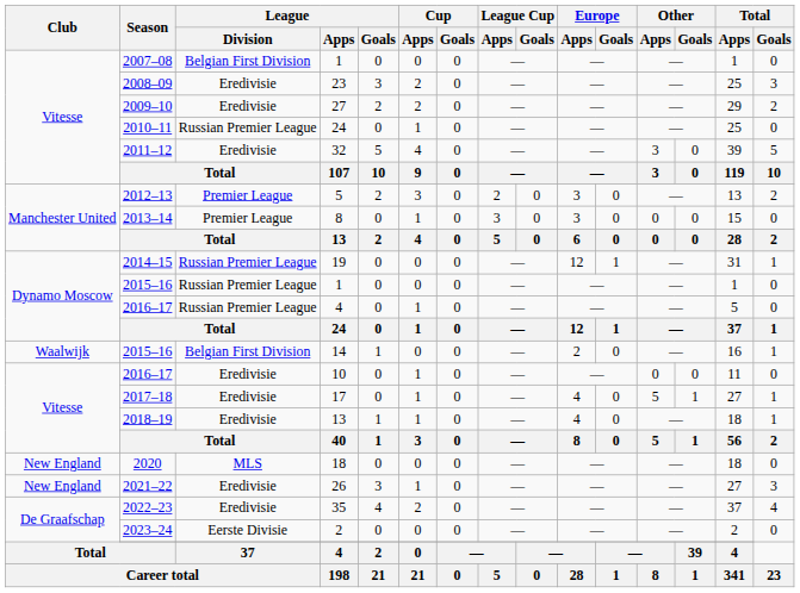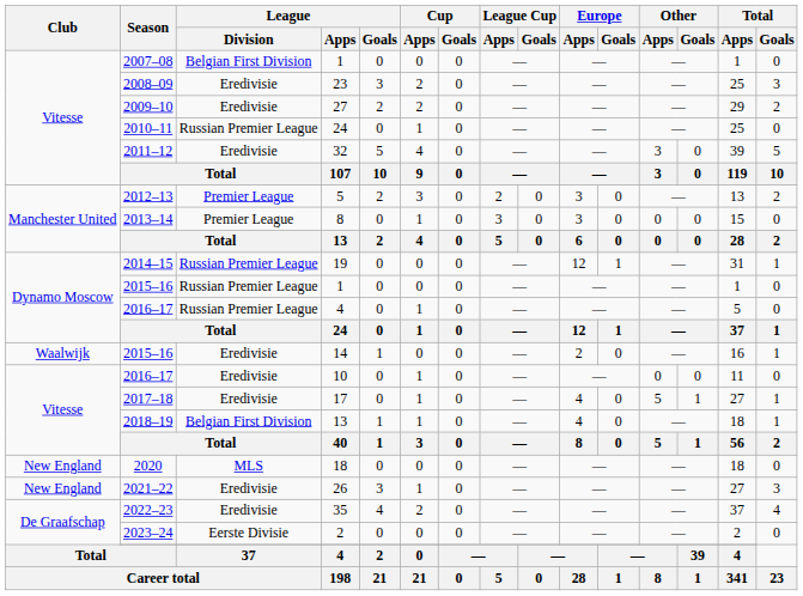 <table class="wikitable" style="text-align:center">
 <tr>
 <th rowspan="2">Club</th>
 <th rowspan="2">Season</th>
 <th colspan="3">League</th>
 <th colspan="2">Cup</th>
 <th colspan="2">League Cup</th>
 <th colspan="2"><a href='#'>Europe</a></th>
 <th colspan="2">Other</th>
 <th colspan="2">Total</th>
 </tr>
 <tr>
 <th>Division</th>
 <th>Apps</th>
 <th>Goals</th>
 <th>Apps</th>
 <th>Goals</th>
 <th>Apps</th>
 <th>Goals</th>
 <th>Apps</th>
 <th>Goals</th>
 <th>Apps</th>
 <th>Goals</th>
 <th>Apps</th>
 <th>Goals</th>
 </tr>
 <tr>
 <td rowspan="6"><a href='#'>Vitesse</a></td>
 <td><a href='#'>2007–08</a></td>
 <td><a href='#'>Belgian First Division</a></td>
 <td>1</td>
 <td>0</td>
 <td>0</td>
 <td>0</td>
 <td colspan="2">—</td>
 <td colspan="2">—</td>
 <td colspan="2">—</td>
 <td>1</td>
 <td>0</td>
 </tr>
 <tr>
 <td><a href='#'>2008–09</a></td>
 <td>Eredivisie</td>
 <td>23</td>
 <td>3</td>
 <td>2</td>
 <td>0</td>
 <td colspan="2">—</td>
 <td colspan="2">—</td>
 <td colspan="2">—</td>
 <td>25</td>
 <td>3</td>
 </tr>
 <tr>
 <td><a href='#'>2009–10</a></td>
 <td>Eredivisie</td>
 <td>27</td>
 <td>2</td>
 <td>2</td>
 <td>0</td>
 <td colspan="2">—</td>
 <td colspan="2">—</td>
 <td colspan="2">—</td>
 <td>29</td>
 <td>2</td>
 </tr>
 <tr>
 <td><a href='#'>2010–11</a></td>
 <td>Russian Premier League</td>
 <td>24</td>
 <td>0</td>
 <td>1</td>
 <td>0</td>
 <td colspan="2">—</td>
 <td colspan="2">—</td>
 <td colspan="2">—</td>
 <td>25</td>
 <td>0</td>
 </tr>
 <tr>
 <td><a href='#'>2011–12</a></td>
 <td>Eredivisie</td>
 <td>32</td>
 <td>5</td>
 <td>4</td>
 <td>0</td>
 <td colspan="2">—</td>
 <td colspan="2">—</td>
 <td>3</td>
 <td>0</td>
 <td>39</td>
 <td>5</td>
 </tr>
 <tr>
 <th colspan="2">Total</th>
 <th>107</th>
 <th>10</th>
 <th>9</th>
 <th>0</th>
 <th colspan="2">—</th>
 <th colspan="2">—</th>
 <th>3</th>
 <th>0</th>
 <th>119</th>
 <th>10</th>
 </tr>
 <tr>
 <td rowspan="3"><a href='#'>Manchester United</a></td>
 <td><a href='#'>2012–13</a></td>
 <td><a href='#'>Premier League</a></td>
 <td>5</td>
 <td>2</td>
 <td>3</td>
 <td>0</td>
 <td>2</td>
 <td>0</td>
 <td>3</td>
 <td>0</td>
 <td colspan="2">—</td>
 <td>13</td>
 <td>2</td>
 </tr>
 <tr>
 <td><a href='#'>2013–14</a></td>
 <td>Premier League</td>
 <td>8</td>
 <td>0</td>
 <td>1</td>
 <td>0</td>
 <td>3</td>
 <td>0</td>
 <td>3</td>
 <td>0</td>
 <td>0</td>
 <td>0</td>
 <td>15</td>
 <td>0</td>
 </tr>
 <tr>
 <th colspan="2">Total</th>
 <th>13</th>
 <th>2</th>
 <th>4</th>
 <th>0</th>
 <th>5</th>
 <th>0</th>
 <th>6</th>
 <th>0</th>
 <th>0</th>
 <th>0</th>
 <th>28</th>
 <th>2</th>
 </tr>
 <tr>
 <td rowspan="4"><a href='#'>Dynamo Moscow</a></td>
 <td><a href='#'>2014–15</a></td>
 <td><a href='#'>Russian Premier League</a></td>
 <td>19</td>
 <td>0</td>
 <td>0</td>
 <td>0</td>
 <td colspan="2">—</td>
 <td>12</td>
 <td>1</td>
 <td colspan="2">—</td>
 <td>31</td>
 <td>1</td>
 </tr>
 <tr>
 <td><a href='#'>2015–16</a></td>
 <td>Russian Premier League</td>
 <td>1</td>
 <td>0</td>
 <td>0</td>
 <td>0</td>
 <td colspan="2">—</td>
 <td colspan="2">—</td>
 <td colspan="2">—</td>
 <td>1</td>
 <td>0</td>
 </tr>
 <tr>
 <td><a href='#'>2016–17</a></td>
 <td>Russian Premier League</td>
 <td>4</td>
 <td>0</td>
 <td>1</td>
 <td>0</td>
 <td colspan="2">—</td>
 <td colspan="2">—</td>
 <td colspan="2">—</td>
 <td>5</td>
 <td>0</td>
 </tr>
 <tr>
 <th colspan="2">Total</th>
 <th>24</th>
 <th>0</th>
 <th>1</th>
 <th>0</th>
 <th colspan="2">—</th>
 <th>12</th>
 <th>1</th>
 <th colspan="2">—</th>
 <th>37</th>
 <th>1</th>
 </tr>
 <tr>
 <td><a href='#'>Waalwijk</a></td>
 <td><a href='#'>2015–16</a></td>
-<td><a href='#'>Belgian First Division</a></td>
+<td>Eredivisie</td>
 <td>14</td>
 <td>1</td>
 <td>0</td>
 <td>0</td>
 <td colspan="2">—</td>
 <td>2</td>
 <td>0</td>
 <td colspan="2">—</td>
 <td>16</td>
 <td>1</td>
 </tr>
 <tr>
 <td rowspan="4"><a href='#'>Vitesse</a></td>
 <td><a href='#'>2016–17</a></td>
 <td>Eredivisie</td>
 <td>10</td>
 <td>0</td>
 <td>1</td>
 <td>0</td>
 <td colspan="2">—</td>
 <td colspan="2">—</td>
 <td>0</td>
 <td>0</td>
 <td>11</td>
 <td>0</td>
 </tr>
 <tr>
 <td><a href='#'>2017–18</a></td>
 <td>Eredivisie</td>
 <td>17</td>
 <td>0</td>
 <td>1</td>
 <td>0</td>
 <td colspan="2">—</td>
 <td>4</td>
 <td>0</td>
 <td>5</td>
 <td>1</td>
 <td>27</td>
 <td>1</td>
 </tr>
 <tr>
 <td><a href='#'>2018–19</a></td>
-<td>Eredivisie</td>
+<td><a href='#'>Belgian First Division</a></td>
 <td>13</td>
 <td>1</td>
 <td>1</td>
 <td>0</td>
 <td colspan="2">—</td>
 <td>4</td>
 <td>0</td>
 <td colspan="2">—</td>
 <td>18</td>
 <td>1</td>
 </tr>
 <tr>
 <th colspan="2">Total</th>
 <th>40</th>
 <th>1</th>
 <th>3</th>
 <th>0</th>
 <th colspan="2">—</th>
 <th>8</th>
 <th>0</th>
 <th>5</th>
 <th>1</th>
 <th>56</th>
 <th>2</th>
 </tr>
 <tr>
 <td><a href='#'>New England</a></td>
 <td><a href='#'>2020</a></td>
 <td><a href='#'>MLS</a></td>
 <td>18</td>
 <td>0</td>
 <td>0</td>
 <td>0</td>
 <td colspan="2">—</td>
 <td colspan="2">—</td>
 <td colspan="2">—</td>
 <td>18</td>
 <td>0</td>
 </tr>
 <tr>
 <td><a href='#'>New England</a></td>
 <td><a href='#'>2021–22</a></td>
 <td>Eredivisie</td>
 <td>26</td>
 <td>3</td>
 <td>1</td>
 <td>0</td>
 <td colspan="2">—</td>
 <td colspan="2">—</td>
 <td colspan="2">—</td>
 <td>27</td>
 <td>3</td>
 </tr>
 <tr>
 <td rowspan="3"><a href='#'>De Graafschap</a></td>
 <td><a href='#'>2022–23</a></td>
 <td>Eredivisie</td>
 <td>35</td>
 <td>4</td>
 <td>2</td>
 <td>0</td>
 <td colspan="2">—</td>
 <td colspan="2">—</td>
 <td colspan="2">—</td>
 <td>37</td>
 <td>4</td>
 </tr>
 <tr>
 <td><a href='#'>2023–24</a></td>
 <td>Eerste Divisie</td>
 <td>2</td>
 <td>0</td>
 <td>0</td>
 <td>0</td>
 <td colspan="2">—</td>
 <td colspan="2">—</td>
 <td colspan="2">—</td>
 <td>2</td>
 <td>0</td>
 </tr>
 <tr>
 </tr>
 <tr>
 <th colspan="2">Total</th>
 <th>37</th>
 <th>4</th>
 <th>2</th>
 <th>0</th>
 <th colspan="2">—</th>
 <th colspan="2">—</th>
 <th colspan="2">—</th>
 <th>39</th>
 <th>4</th>
 </tr>
 <tr>
 <th colspan="3">Career total</th>
 <th>198</th>
 <th>21</th>
 <th>21</th>
 <th>0</th>
 <th>5</th>
 <th>0</th>
 <th>28</th>
 <th>1</th>
 <th>8</th>
 <th>1</th>
 <th>341</th>
 <th>23</th>
 </tr>
 </table>
